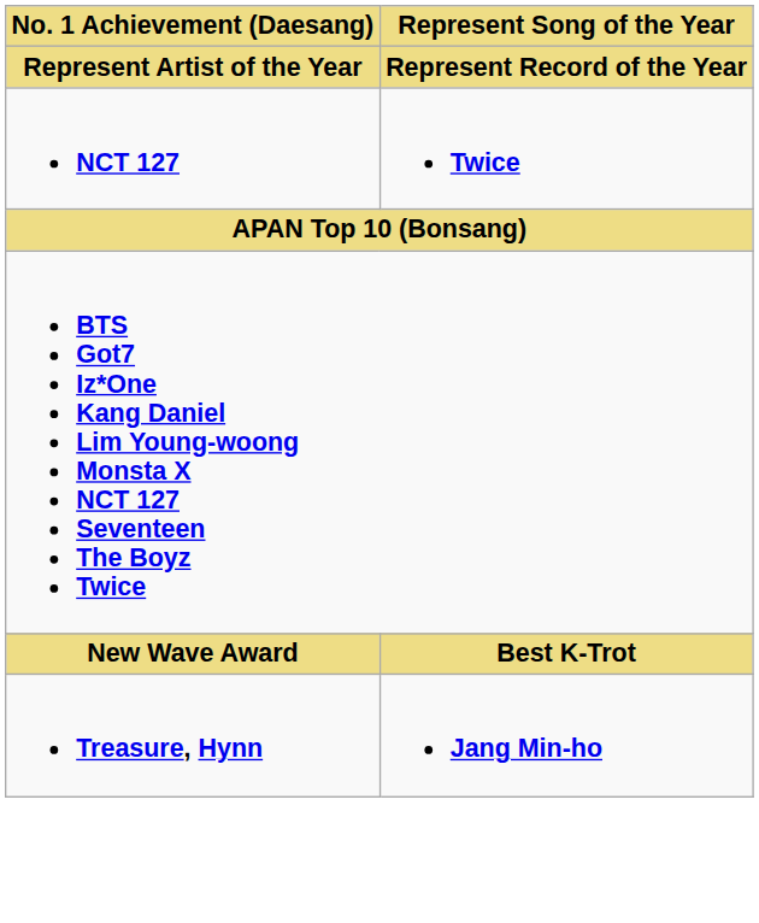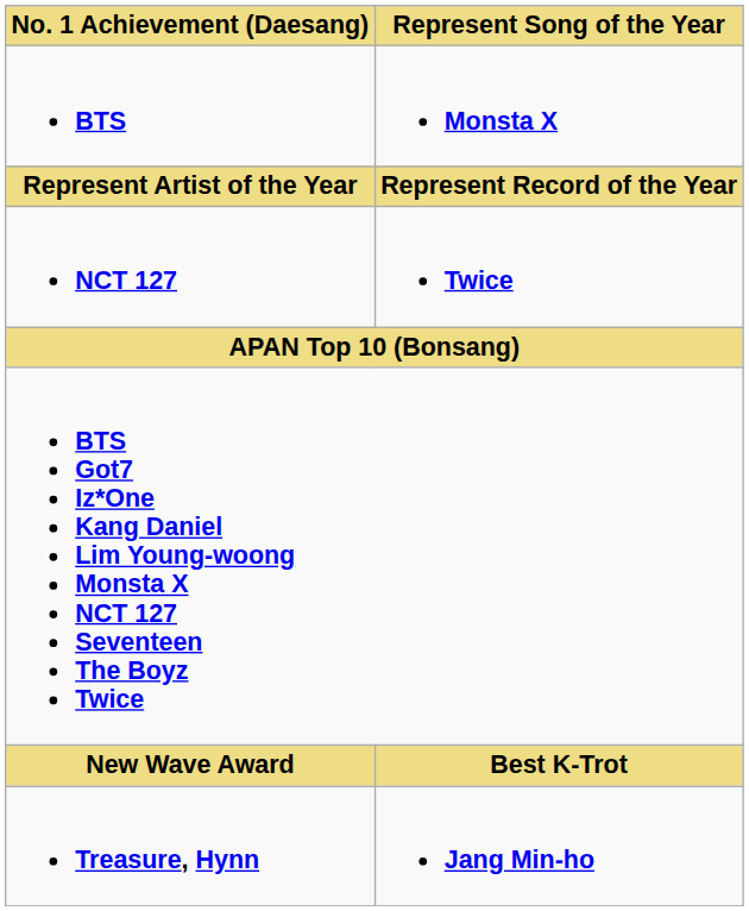 <table class=wikitable>
 <tr>
 <th style="background:#EEDD85; width=50%">No. 1 Achievement (Daesang)</th>
 <th style="background:#EEDD85; width=50%">Represent Song of the Year</th>
+</tr>
+<tr>
+<td valign="top"><br><ul><li><strong><a href='#'>BTS</a></strong></li></ul></td>
+<td valign="top"><br><ul><li><strong><a href='#'>Monsta X</a></strong></li></ul></td>
 </tr>
 <tr>
 <th style="background:#EEDD85; width=50%">Represent Artist of the Year</th>
 <th style="background:#EEDD85; width=50%">Represent Record of the Year</th>
 </tr>
 <tr>
 <td valign="top"><br><ul><li><strong><a href='#'>NCT 127</a></strong></li></ul></td>
 <td valign="top"><br><ul><li><strong><a href='#'>Twice</a></strong></li></ul></td>
 </tr>
 <tr>
 <th style="background:#EEDD85; width=50%" colspan="2">APAN Top 10 (Bonsang)</th>
 </tr>
 <tr>
 <td valign="top" colspan="2"><br><ul><li><strong><a href='#'>BTS</a></strong></li><li><strong><a href='#'>Got7</a></strong></li><li><strong><a href='#'>Iz*One</a></strong></li><li><strong><a href='#'>Kang Daniel</a></strong></li><li><strong><a href='#'>Lim Young-woong</a></strong></li><li><strong><a href='#'>Monsta X</a></strong></li><li><strong><a href='#'>NCT 127</a></strong></li><li><strong><a href='#'>Seventeen</a></strong></li><li><strong><a href='#'>The Boyz</a></strong></li><li><strong><a href='#'>Twice</a></strong></li></ul></td>
 </tr>
 <tr>
 <th style="background:#EEDD85; width=50%">New Wave Award</th>
 <th style="background:#EEDD85; width=50%">Best K-Trot</th>
 </tr>
 <tr>
 <td valign="top"><br><ul><li><strong><a href='#'>Treasure</a>, <a href='#'>Hynn</a></strong></li></ul></td>
 <td valign="top"><br><ul><li><strong><a href='#'>Jang Min-ho</a></strong></li></ul></td>
 </tr>
 </table>
